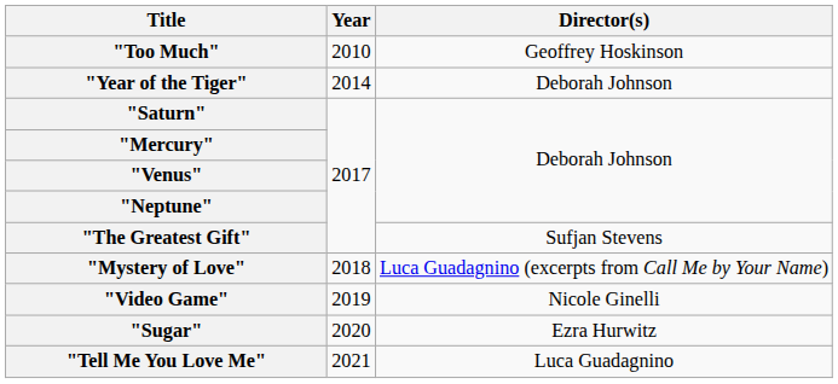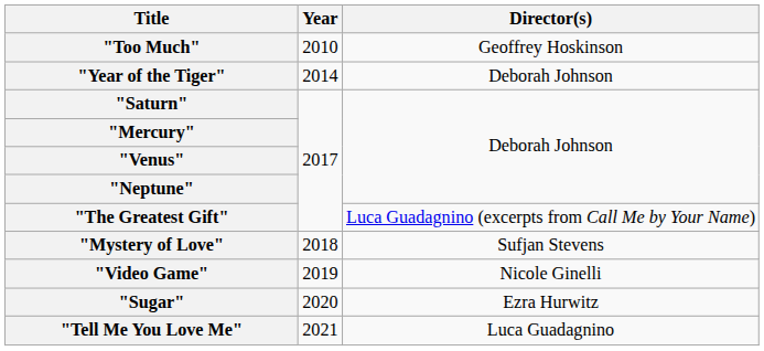 <table class="wikitable plainrowheaders" style="text-align:center;">
 <tr>
 <th scope="col" style="width:16em;">Title</th>
 <th scope="col">Year</th>
 <th scope="col">Director(s)</th>
 </tr>
 <tr>
 <th scope="row">"Too Much"</th>
 <td>2010</td>
 <td>Geoffrey Hoskinson</td>
 </tr>
 <tr>
 <th scope="row">"Year of the Tiger"</th>
 <td>2014</td>
 <td>Deborah Johnson</td>
 </tr>
 <tr>
 <th scope="row">"Saturn"</th>
 <td rowspan="5">2017</td>
 <td rowspan="4">Deborah Johnson</td>
 </tr>
 <tr>
 <th scope="row">"Mercury"</th>
 </tr>
 <tr>
 <th scope="row">"Venus"</th>
 </tr>
 <tr>
 <th scope="row">"Neptune"</th>
 </tr>
 <tr>
 <th scope="row">"The Greatest Gift"</th>
-<td>Sufjan Stevens</td>
+<td><a href='#'>Luca Guadagnino</a> (excerpts from <em>Call Me by Your Name</em>)</td>
 </tr>
 <tr>
 <th scope="row">"Mystery of Love"</th>
 <td>2018</td>
-<td><a href='#'>Luca Guadagnino</a> (excerpts from <em>Call Me by Your Name</em>)</td>
+<td>Sufjan Stevens</td>
 </tr>
 <tr>
 <th scope="row">"Video Game"</th>
 <td>2019</td>
 <td>Nicole Ginelli</td>
 </tr>
 <tr>
 <th scope="row">"Sugar"</th>
 <td>2020</td>
 <td>Ezra Hurwitz</td>
 </tr>
 <tr>
 <th scope="row">"Tell Me You Love Me"</th>
 <td>2021</td>
 <td>Luca Guadagnino</td>
 </tr>
 </table>
